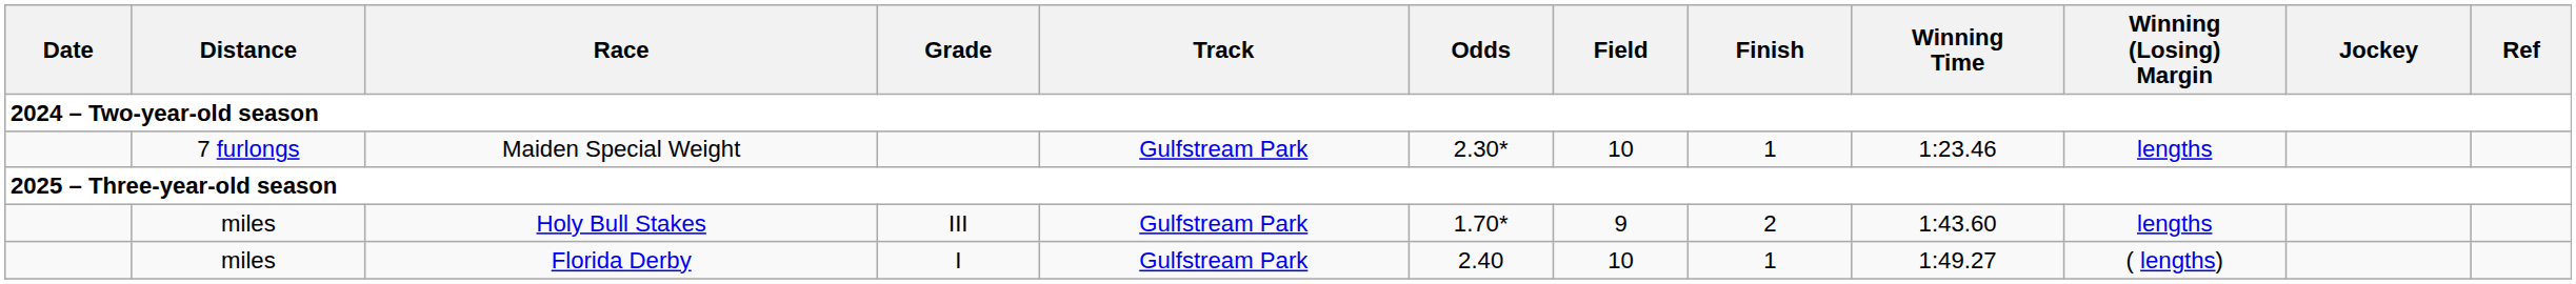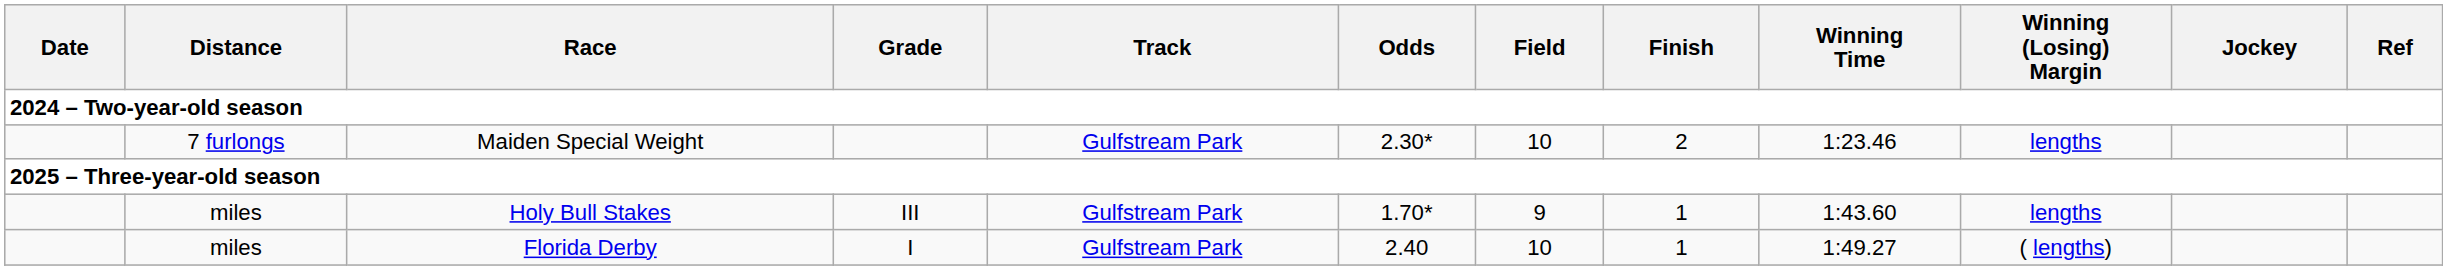 <table class = "wikitable sortable" style="text-align:center; width:100%; font-size:90%">
 <tr>
 <th scope="col">Date</th>
 <th scope="col">Distance</th>
 <th scope="col">Race</th>
 <th scope="col">Grade</th>
 <th scope="col">Track</th>
 <th scope="col">Odds</th>
 <th scope="col">Field</th>
 <th scope="col">Finish</th>
 <th scope="col">Winning<br>Time</th>
 <th scope="col">Winning<br>(Losing)<br>Margin</th>
 <th scope="col">Jockey</th>
 <th scope="col" class="unsortable">Ref</th>
 </tr>
 <tr style="background-color:white">
 <td align="left" colspan=12><strong>2024 – Two-year-old season</strong></td>
 </tr>
 <tr>
 <td></td>
 <td> 7 <a href='#'>furlongs</a></td>
 <td> Maiden Special Weight</td>
 <td></td>
 <td><a href='#'>Gulfstream Park</a></td>
 <td> 2.30*</td>
 <td>10</td>
-<td>1</td>
+<td>2</td>
 <td>1:23.46</td>
 <td> <a href='#'>lengths</a></td>
 <td></td>
 <td></td>
 </tr>
 <tr style="background-color:white">
 <td align="left" colspan=12><strong>2025 – Three-year-old season</strong></td>
 </tr>
 <tr>
 <td></td>
 <td>  miles</td>
 <td><a href='#'>Holy Bull Stakes</a></td>
 <td>III</td>
 <td><a href='#'>Gulfstream Park</a></td>
 <td> 1.70*</td>
 <td>9</td>
-<td>2</td>
+<td>1</td>
 <td>1:43.60</td>
 <td>  <a href='#'>lengths</a></td>
 <td></td>
 <td></td>
 </tr>
 <tr>
 <td></td>
 <td>  miles</td>
 <td><a href='#'>Florida Derby</a></td>
 <td> I</td>
 <td><a href='#'>Gulfstream Park</a></td>
 <td> 2.40</td>
 <td>10</td>
 <td>1</td>
 <td>1:49.27</td>
 <td> ( <a href='#'>lengths</a>)</td>
 <td></td>
 <td></td>
 </tr>
 </table>
